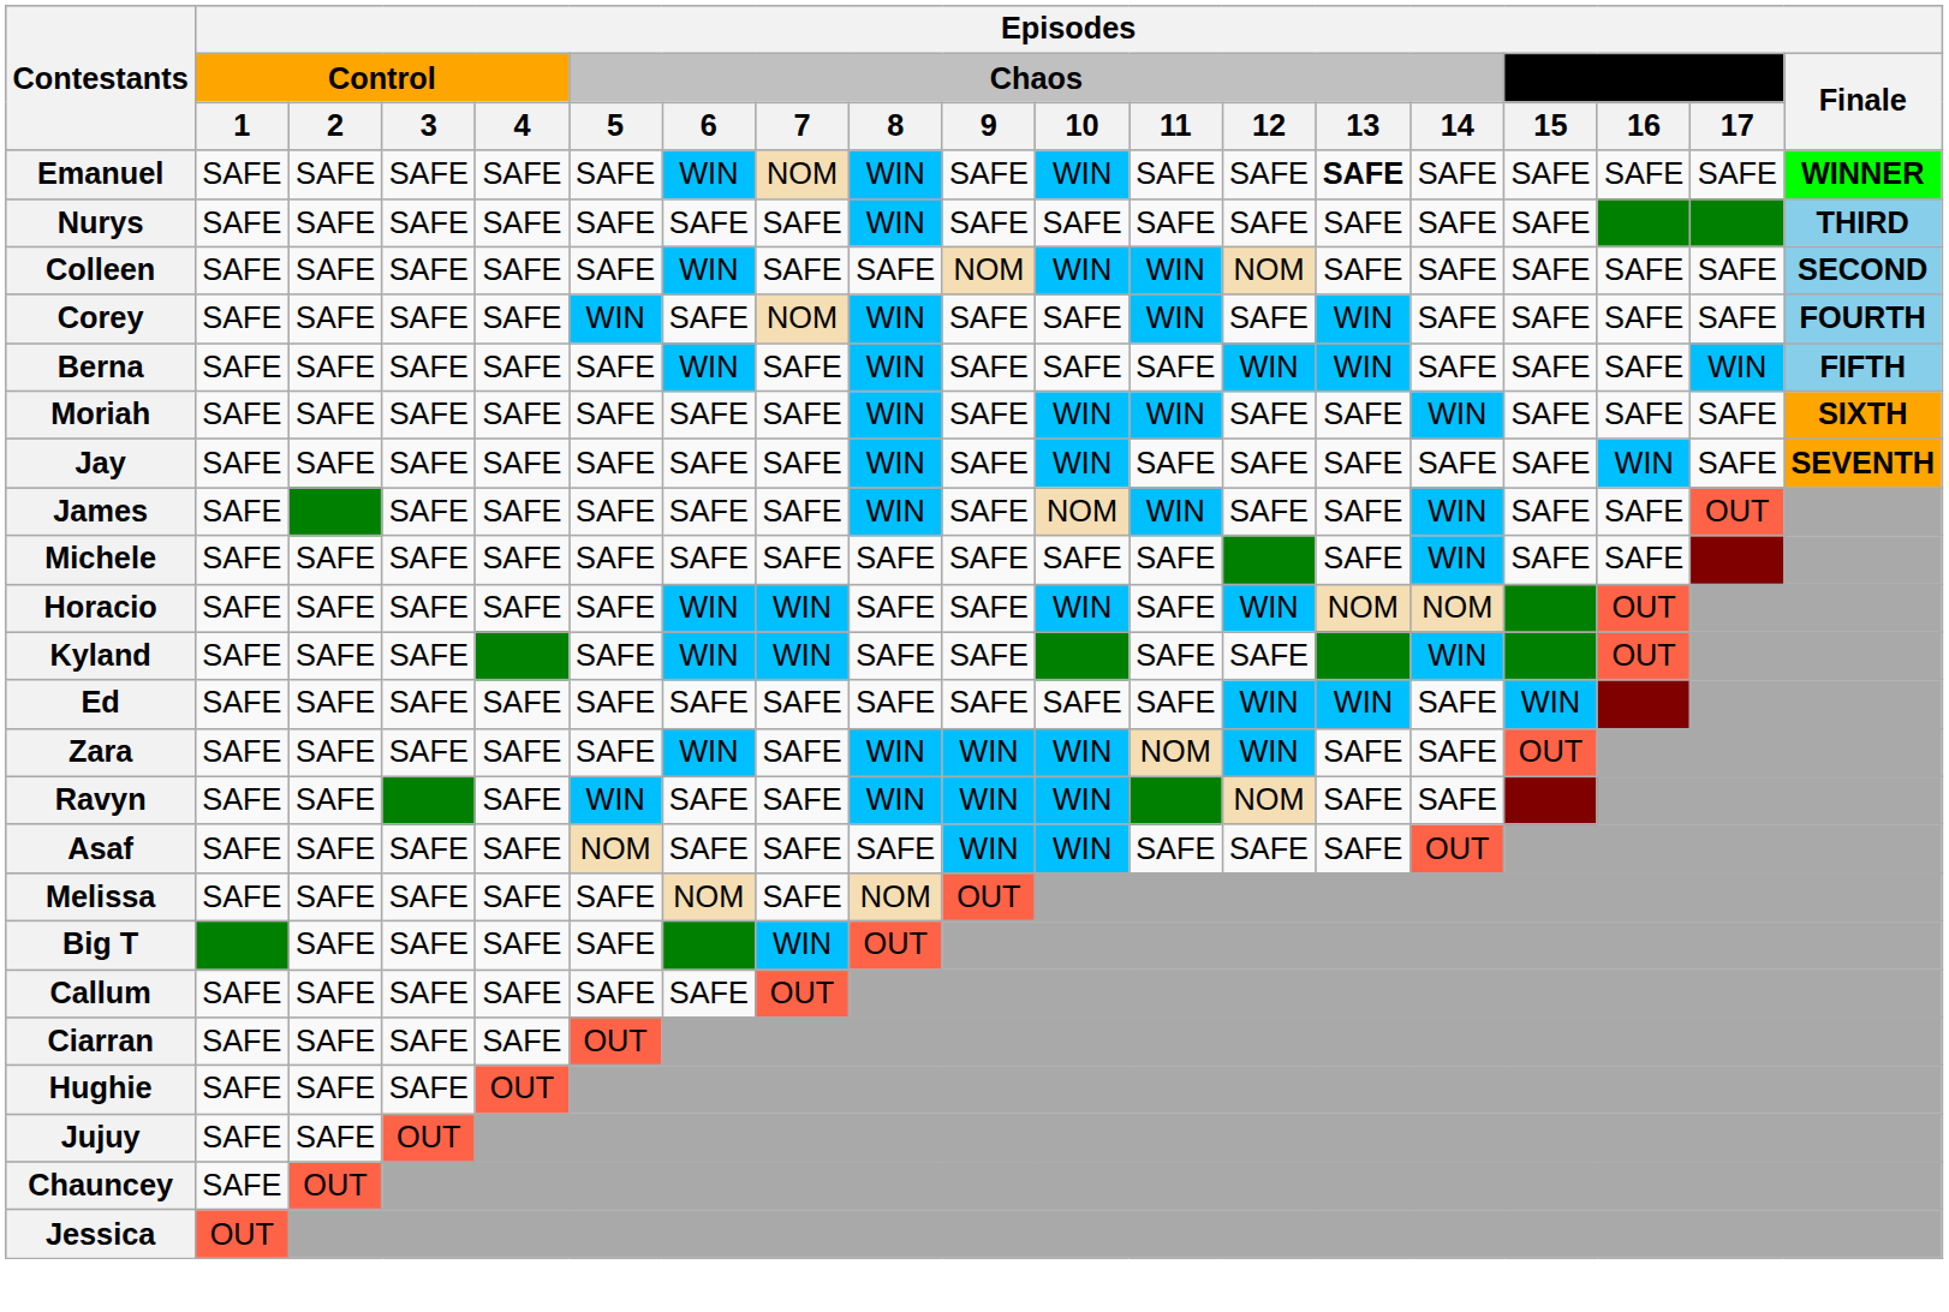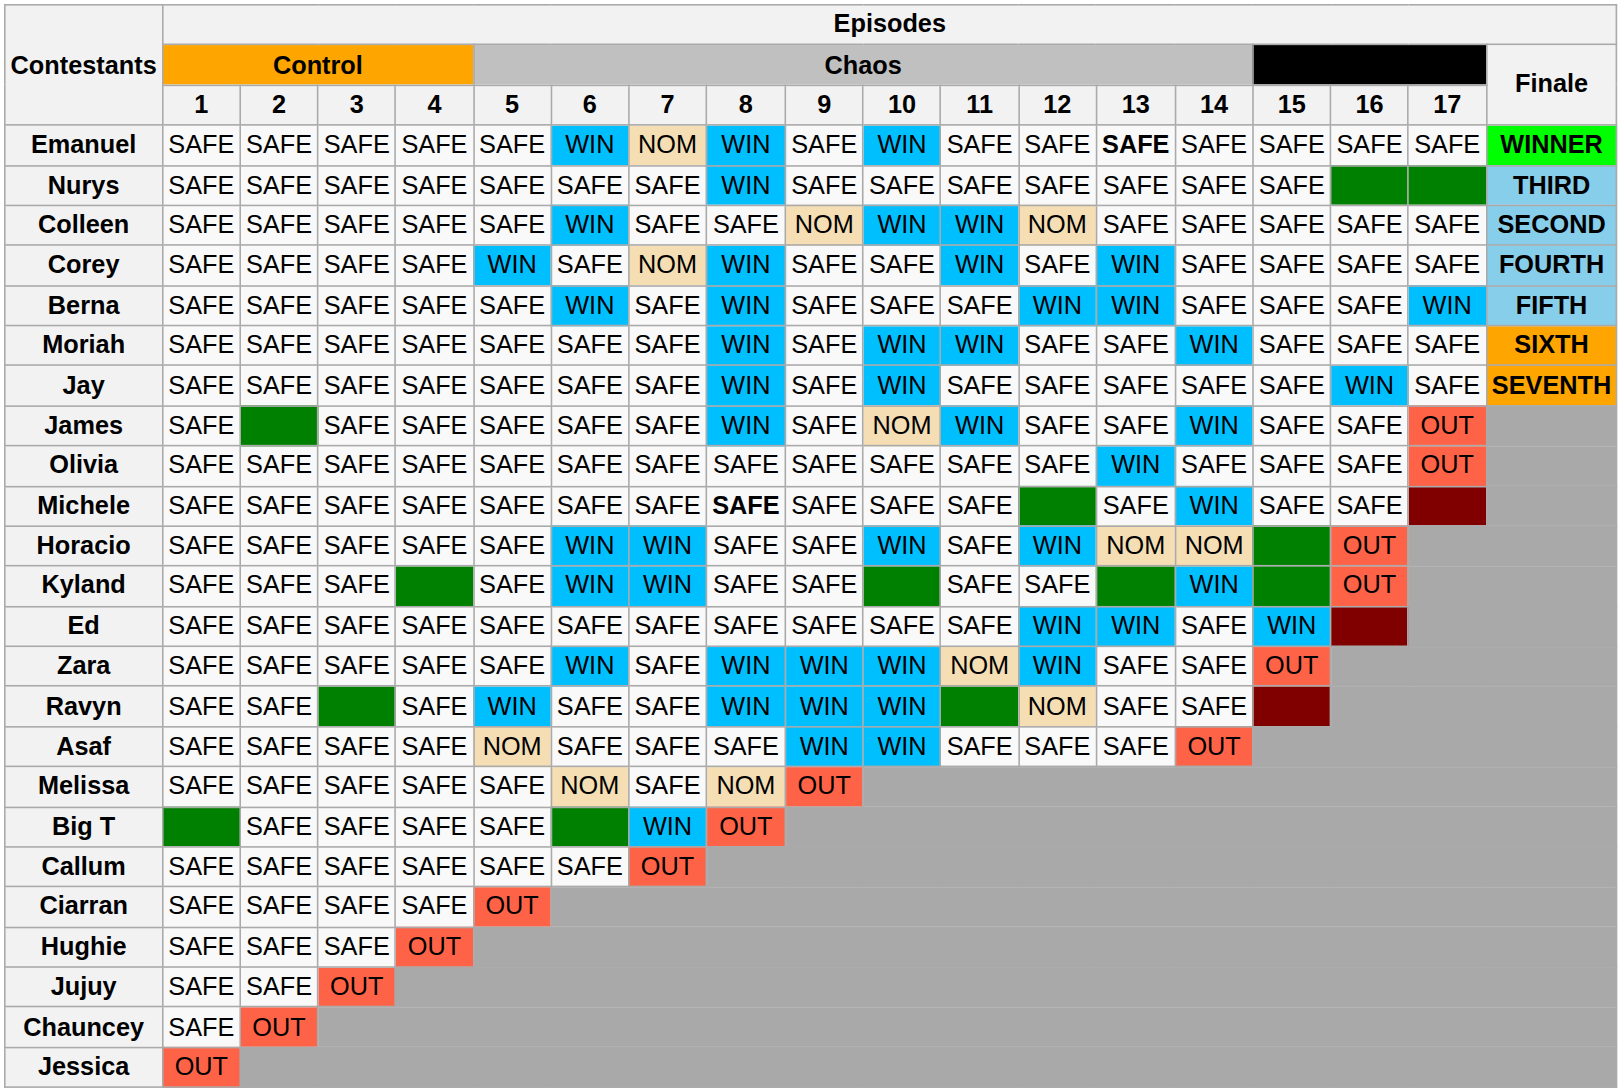 <table class="wikitable" style="text-align:center">
 <tr>
 <th rowspan="3">Contestants</th>
 <th colspan="18">Episodes</th>
 </tr>
 <tr>
 <th colspan="4" style="background:#ffa500">Control</th>
 <th colspan="10" style="background:#c0c0c0">Chaos</th>
 <th colspan="3" style="background:#000000"></th>
 <th rowspan="2">Finale</th>
 </tr>
 <tr>
 <th>1</th>
 <th>2</th>
 <th>3</th>
 <th>4</th>
 <th>5</th>
 <th>6</th>
 <th>7</th>
 <th>8</th>
 <th>9</th>
 <th>10</th>
 <th>11</th>
 <th>12</th>
 <th>13</th>
 <th>14</th>
 <th>15</th>
 <th>16</th>
 <th>17</th>
 </tr>
 <tr>
 <th>Emanuel</th>
 <td>SAFE</td>
 <td>SAFE</td>
 <td>SAFE</td>
 <td>SAFE</td>
 <td>SAFE</td>
 <td bgcolor="deepskyblue">WIN</td>
 <td bgcolor="wheat">NOM</td>
 <td bgcolor="deepskyblue">WIN</td>
 <td>SAFE</td>
 <td bgcolor="deepskyblue">WIN</td>
 <td>SAFE</td>
 <td>SAFE</td>
 <td><strong>SAFE</strong></td>
 <td>SAFE</td>
 <td>SAFE</td>
 <td>SAFE</td>
 <td>SAFE</td>
 <td style="background:lime"><strong>WINNER</strong></td>
 </tr>
 <tr>
 <th>Nurys</th>
 <td>SAFE</td>
 <td>SAFE</td>
 <td>SAFE</td>
 <td>SAFE</td>
 <td>SAFE</td>
 <td>SAFE</td>
 <td>SAFE</td>
 <td bgcolor="deepskyblue">WIN</td>
 <td>SAFE</td>
 <td>SAFE</td>
 <td>SAFE</td>
 <td>SAFE</td>
 <td>SAFE</td>
 <td>SAFE</td>
 <td>SAFE</td>
 <td bgcolor="green"></td>
 <td bgcolor="green"></td>
 <td bgcolor="skyblue"><strong>THIRD</strong></td>
 </tr>
 <tr>
 <th>Colleen</th>
 <td>SAFE</td>
 <td>SAFE</td>
 <td>SAFE</td>
 <td>SAFE</td>
 <td>SAFE</td>
 <td bgcolor="deepskyblue">WIN</td>
 <td>SAFE</td>
 <td>SAFE</td>
 <td bgcolor="wheat">NOM</td>
 <td bgcolor="deepskyblue">WIN</td>
 <td bgcolor="deepskyblue">WIN</td>
 <td bgcolor="wheat">NOM</td>
 <td>SAFE</td>
 <td>SAFE</td>
 <td>SAFE</td>
 <td>SAFE</td>
 <td>SAFE</td>
 <td bgcolor="skyblue"><strong>SECOND</strong></td>
 </tr>
 <tr>
 <th>Corey</th>
 <td>SAFE</td>
 <td>SAFE</td>
 <td>SAFE</td>
 <td>SAFE</td>
 <td bgcolor="deepskyblue">WIN</td>
 <td>SAFE</td>
 <td bgcolor="wheat">NOM</td>
 <td bgcolor="deepskyblue">WIN</td>
 <td>SAFE</td>
 <td>SAFE</td>
 <td bgcolor="deepskyblue">WIN</td>
 <td>SAFE</td>
 <td bgcolor="deepskyblue">WIN</td>
 <td>SAFE</td>
 <td>SAFE</td>
 <td>SAFE</td>
 <td>SAFE</td>
 <td bgcolor="skyblue"><strong>FOURTH</strong></td>
 </tr>
 <tr>
 <th>Berna</th>
 <td>SAFE</td>
 <td>SAFE</td>
 <td>SAFE</td>
 <td>SAFE</td>
 <td>SAFE</td>
 <td bgcolor="deepskyblue">WIN</td>
 <td>SAFE</td>
 <td bgcolor="deepskyblue">WIN</td>
 <td>SAFE</td>
 <td>SAFE</td>
 <td>SAFE</td>
 <td bgcolor="deepskyblue">WIN</td>
 <td bgcolor="deepskyblue">WIN</td>
 <td>SAFE</td>
 <td>SAFE</td>
 <td>SAFE</td>
 <td bgcolor="deepskyblue">WIN</td>
 <td bgcolor="skyblue"><strong>FIFTH</strong></td>
 </tr>
 <tr>
 <th>Moriah</th>
 <td>SAFE</td>
 <td>SAFE</td>
 <td>SAFE</td>
 <td>SAFE</td>
 <td>SAFE</td>
 <td>SAFE</td>
 <td>SAFE</td>
 <td bgcolor="deepskyblue">WIN</td>
 <td>SAFE</td>
 <td bgcolor="deepskyblue">WIN</td>
 <td bgcolor="deepskyblue">WIN</td>
 <td>SAFE</td>
 <td>SAFE</td>
 <td bgcolor="deepskyblue">WIN</td>
 <td>SAFE</td>
 <td>SAFE</td>
 <td>SAFE</td>
 <td style="background:orange;"><strong>SIXTH</strong></td>
 </tr>
 <tr>
 <th>Jay</th>
 <td>SAFE</td>
 <td>SAFE</td>
 <td>SAFE</td>
 <td>SAFE</td>
 <td>SAFE</td>
 <td>SAFE</td>
 <td>SAFE</td>
 <td bgcolor="deepskyblue">WIN</td>
 <td>SAFE</td>
 <td bgcolor="deepskyblue">WIN</td>
 <td>SAFE</td>
 <td>SAFE</td>
 <td>SAFE</td>
 <td>SAFE</td>
 <td>SAFE</td>
 <td bgcolor="deepskyblue">WIN</td>
 <td>SAFE</td>
 <td style="background:orange;"><strong>SEVENTH</strong></td>
 </tr>
 <tr>
 <th>James</th>
 <td>SAFE</td>
 <td bgcolor="green"></td>
 <td>SAFE</td>
 <td>SAFE</td>
 <td>SAFE</td>
 <td>SAFE</td>
 <td>SAFE</td>
 <td bgcolor="deepskyblue">WIN</td>
 <td>SAFE</td>
 <td bgcolor="wheat">NOM</td>
 <td bgcolor="deepskyblue">WIN</td>
 <td>SAFE</td>
 <td>SAFE</td>
 <td bgcolor="deepskyblue">WIN</td>
 <td>SAFE</td>
 <td>SAFE</td>
 <td bgcolor="tomato">OUT</td>
 <td style="background:darkgray"></td>
 </tr>
 <tr>
+<th>Olivia</th>
+<td>SAFE</td>
+<td>SAFE</td>
+<td>SAFE</td>
+<td>SAFE</td>
+<td>SAFE</td>
+<td>SAFE</td>
+<td>SAFE</td>
+<td>SAFE</td>
+<td>SAFE</td>
+<td>SAFE</td>
+<td>SAFE</td>
+<td>SAFE</td>
+<td bgcolor="deepskyblue">WIN</td>
+<td>SAFE</td>
+<td>SAFE</td>
+<td>SAFE</td>
+<td bgcolor="tomato">OUT</td>
+<td style="background:darkgray"></td>
+</tr>
+<tr>
 <th>Michele</th>
 <td>SAFE</td>
 <td>SAFE</td>
 <td>SAFE</td>
 <td>SAFE</td>
 <td>SAFE</td>
 <td>SAFE</td>
 <td>SAFE</td>
-<td>SAFE</td>
+<td><strong>SAFE</strong></td>
 <td>SAFE</td>
 <td>SAFE</td>
 <td>SAFE</td>
 <td bgcolor="green"></td>
 <td>SAFE</td>
 <td bgcolor="deepskyblue">WIN</td>
 <td>SAFE</td>
 <td>SAFE</td>
 <td bgcolor="maroon"></td>
 <td style="background:darkgray"></td>
 </tr>
 <tr>
 <th>Horacio</th>
 <td>SAFE</td>
 <td>SAFE</td>
 <td>SAFE</td>
 <td>SAFE</td>
 <td>SAFE</td>
 <td bgcolor="deepskyblue">WIN</td>
 <td bgcolor="deepskyblue">WIN</td>
 <td>SAFE</td>
 <td>SAFE</td>
 <td bgcolor="deepskyblue">WIN</td>
 <td>SAFE</td>
 <td bgcolor="deepskyblue">WIN</td>
 <td bgcolor="wheat">NOM</td>
 <td bgcolor="wheat">NOM</td>
 <td bgcolor="green"></td>
 <td bgcolor="tomato">OUT</td>
 <td colspan="2" style="background:darkgray"></td>
 </tr>
 <tr>
 <th>Kyland</th>
 <td>SAFE</td>
 <td>SAFE</td>
 <td>SAFE</td>
 <td bgcolor="green"></td>
 <td>SAFE</td>
 <td bgcolor="deepskyblue">WIN</td>
 <td bgcolor="deepskyblue">WIN</td>
 <td>SAFE</td>
 <td>SAFE</td>
 <td bgcolor="green"></td>
 <td>SAFE</td>
 <td>SAFE</td>
 <td bgcolor="green"></td>
 <td bgcolor="deepskyblue">WIN</td>
 <td bgcolor="green"></td>
 <td bgcolor="tomato">OUT</td>
 <td colspan="2" style="background:darkgray"></td>
 </tr>
 <tr>
 <th>Ed</th>
 <td>SAFE</td>
 <td>SAFE</td>
 <td>SAFE</td>
 <td>SAFE</td>
 <td>SAFE</td>
 <td>SAFE</td>
 <td>SAFE</td>
 <td>SAFE</td>
 <td>SAFE</td>
 <td>SAFE</td>
 <td>SAFE</td>
 <td bgcolor="deepskyblue">WIN</td>
 <td bgcolor="deepskyblue">WIN</td>
 <td>SAFE</td>
 <td bgcolor="deepskyblue">WIN</td>
 <td bgcolor="maroon"></td>
 <td colspan="2" style="background:darkgray"></td>
 </tr>
 <tr>
 <th>Zara</th>
 <td>SAFE</td>
 <td>SAFE</td>
 <td>SAFE</td>
 <td>SAFE</td>
 <td>SAFE</td>
 <td bgcolor="deepskyblue">WIN</td>
 <td>SAFE</td>
 <td bgcolor="deepskyblue">WIN</td>
 <td bgcolor="deepskyblue">WIN</td>
 <td bgcolor="deepskyblue">WIN</td>
 <td bgcolor="wheat">NOM</td>
 <td bgcolor="deepskyblue">WIN</td>
 <td>SAFE</td>
 <td>SAFE</td>
 <td bgcolor="tomato">OUT</td>
 <td colspan="3" style="background:darkgray"></td>
 </tr>
 <tr>
 <th>Ravyn</th>
 <td>SAFE</td>
 <td>SAFE</td>
 <td bgcolor="green"></td>
 <td>SAFE</td>
 <td bgcolor="deepskyblue">WIN</td>
 <td>SAFE</td>
 <td>SAFE</td>
 <td bgcolor="deepskyblue">WIN</td>
 <td bgcolor="deepskyblue">WIN</td>
 <td bgcolor="deepskyblue">WIN</td>
 <td bgcolor="green"></td>
 <td bgcolor="wheat">NOM</td>
 <td>SAFE</td>
 <td>SAFE</td>
 <td bgcolor="maroon"></td>
 <td colspan="3" style="background:darkgray"></td>
 </tr>
 <tr>
 <th>Asaf</th>
 <td>SAFE</td>
 <td>SAFE</td>
 <td>SAFE</td>
 <td>SAFE</td>
 <td bgcolor="wheat">NOM</td>
 <td>SAFE</td>
 <td>SAFE</td>
 <td>SAFE</td>
 <td bgcolor="deepskyblue">WIN</td>
 <td bgcolor="deepskyblue">WIN</td>
 <td>SAFE</td>
 <td>SAFE</td>
 <td>SAFE</td>
 <td bgcolor="tomato">OUT</td>
 <td colspan="4" style="background:darkgray"></td>
 </tr>
 <tr>
 <th>Melissa</th>
 <td>SAFE</td>
 <td>SAFE</td>
 <td>SAFE</td>
 <td>SAFE</td>
 <td>SAFE</td>
 <td bgcolor="wheat">NOM</td>
 <td>SAFE</td>
 <td bgcolor="wheat">NOM</td>
 <td bgcolor="tomato">OUT</td>
 <td colspan="9" style="background:darkgray"></td>
 </tr>
 <tr>
 <th>Big T</th>
 <td bgcolor="green"></td>
 <td>SAFE</td>
 <td>SAFE</td>
 <td>SAFE</td>
 <td>SAFE</td>
 <td bgcolor="green"></td>
 <td bgcolor="deepskyblue">WIN</td>
 <td bgcolor="tomato">OUT</td>
 <td colspan="10" style="background:darkgray"></td>
 </tr>
 <tr>
 <th>Callum</th>
 <td>SAFE</td>
 <td>SAFE</td>
 <td>SAFE</td>
 <td>SAFE</td>
 <td>SAFE</td>
 <td>SAFE</td>
 <td bgcolor="tomato">OUT</td>
 <td colspan="11" style="background:darkgray"></td>
 </tr>
 <tr>
 <th>Ciarran</th>
 <td>SAFE</td>
 <td>SAFE</td>
 <td>SAFE</td>
 <td>SAFE</td>
 <td bgcolor="tomato">OUT</td>
 <td colspan="13" style="background:darkgray"></td>
 </tr>
 <tr>
 <th>Hughie</th>
 <td>SAFE</td>
 <td>SAFE</td>
 <td>SAFE</td>
 <td bgcolor="tomato">OUT</td>
 <td colspan="14" style="background:darkgray"></td>
 </tr>
 <tr>
 <th>Jujuy</th>
 <td>SAFE</td>
 <td>SAFE</td>
 <td bgcolor="tomato">OUT</td>
 <td colspan="15" style="background:darkgray"></td>
 </tr>
 <tr>
 <th>Chauncey</th>
 <td>SAFE</td>
 <td bgcolor="tomato">OUT</td>
 <td colspan="16" style="background:darkgray"></td>
 </tr>
 <tr>
 <th>Jessica</th>
 <td bgcolor="tomato">OUT</td>
 <td colspan="17" style="background:darkgray"></td>
 </tr>
 </table>
